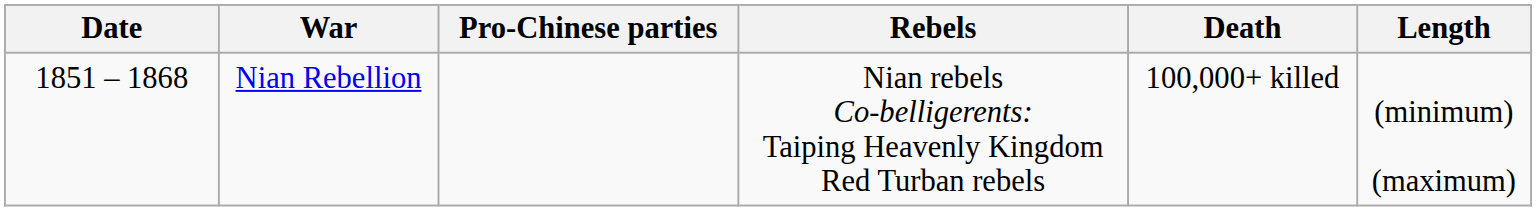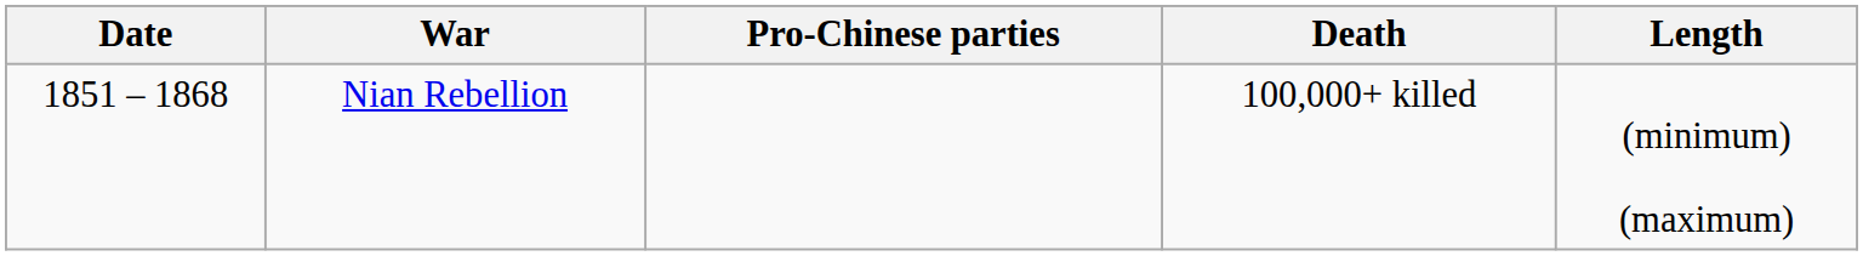 <table class="wikitable" width="800">
 <tr valign="top">
 <th scope="row" width="14%">Date</th>
 <th>War</th>
 <th>Pro-Chinese parties</th>
-<th>Rebels</th>
 <th>Death</th>
 <th>Length</th>
 </tr>
 <tr valign="top" style="text-align:center;">
 <td>1851 – 1868</td>
 <td><a href='#'>Nian Rebellion</a></td>
 <td></td>
-<td>Nian rebels<br><em>Co-belligerents:</em><br>Taiping Heavenly Kingdom<br>Red Turban rebels</td>
 <td {{center>100,000+ killed</td>
 <td><br>(minimum)<br><br>(maximum)</td>
 </tr>
 </table>
